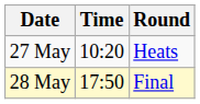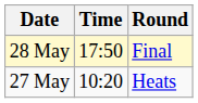 <table class="wikitable">
 <tr>
 <th>Date</th>
 <th>Time</th>
 <th>Round</th>
 </tr>
+<tr style="background:lemonchiffon">
+<td>28 May</td>
+<td>17:50</td>
+<td><a href='#'>Final</a></td>
+</tr>
 <tr>
 <td>27 May</td>
 <td>10:20</td>
 <td><a href='#'>Heats</a></td>
 </tr>
-<tr style="background:lemonchiffon">
-<td>28 May</td>
-<td>17:50</td>
-<td><a href='#'>Final</a></td>
-</tr>
 </table>
